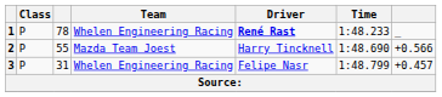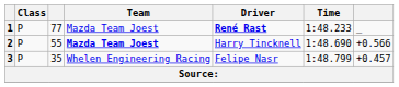 <table class="wikitable">
 <tr>
 <th scope="col"></th>
 <th scope="col">Class</th>
 <th scope="col"></th>
 <th scope="col">Team</th>
 <th scope="col">Driver</th>
 <th scope="col">Time</th>
 <th scope="col"></th>
 </tr>
 <tr>
 <th scope="row">1</th>
 <td>P</td>
-<td>78</td>
-<td><a href='#'>Whelen Engineering Racing</a></td>
+<td>77</td>
+<td><a href='#'>Mazda Team Joest</a></td>
 <td><strong><a href='#'>René Rast</a></strong></td>
 <td>1:48.233</td>
 <td>_</td>
 </tr>
 <tr>
 <th scope="row">2</th>
 <td>P</td>
 <td>55</td>
-<td><a href='#'>Mazda Team Joest</a></td>
+<td><strong><a href='#'>Mazda Team Joest</a></strong></td>
 <td><a href='#'>Harry Tincknell</a></td>
 <td>1:48.690</td>
 <td>+0.566</td>
 </tr>
 <tr>
 <th scope="row">3</th>
 <td>P</td>
-<td>31</td>
+<td>35</td>
 <td><a href='#'>Whelen Engineering Racing</a></td>
 <td><a href='#'>Felipe Nasr</a></td>
 <td>1:48.799</td>
 <td>+0.457</td>
 </tr>
 <tr>
 <th colspan="7">Source:</th>
 </tr>
 <tr>
 </tr>
 </table>
